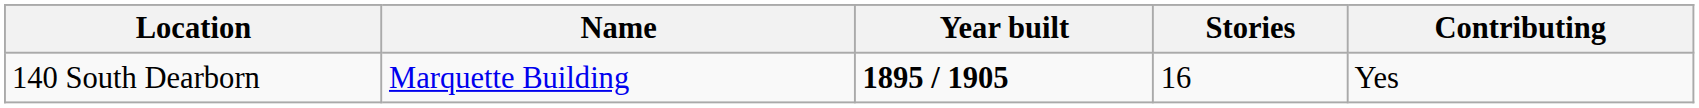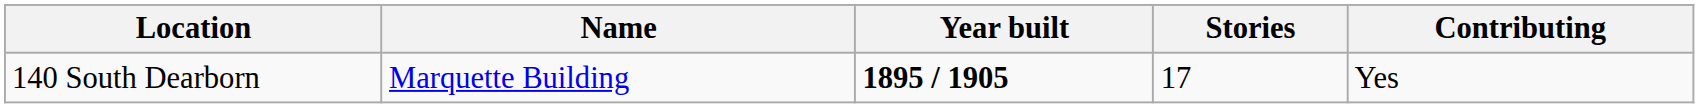 <table class=wikitable width=70%>
 <tr>
 <th width=190px>Location</th>
 <th>Name</th>
 <th>Year built</th>
 <th>Stories</th>
 <th>Contributing</th>
 </tr>
 <tr>
 <td>140 South Dearborn</td>
 <td><a href='#'>Marquette Building</a><br></td>
 <td><strong>1895 / 1905</strong></td>
-<td>16</td>
+<td>17</td>
 <td>Yes</td>
 </tr>
 </table>
